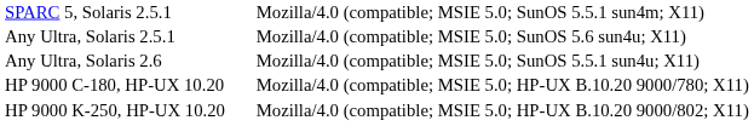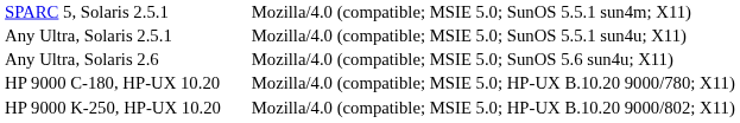 <table style="margin: 1em auto;">
 <tr>
 <td><a href='#'>SPARC</a> 5, Solaris 2.5.1</td>
 <td>     </td>
 <td>Mozilla/4.0 (compatible; MSIE 5.0; SunOS 5.5.1 sun4m; X11)</td>
 </tr>
 <tr>
 <td>Any Ultra, Solaris 2.5.1</td>
 <td></td>
-<td>Mozilla/4.0 (compatible; MSIE 5.0; SunOS 5.6 sun4u; X11)</td>
+<td>Mozilla/4.0 (compatible; MSIE 5.0; SunOS 5.5.1 sun4u; X11)</td>
 </tr>
 <tr>
 <td>Any Ultra, Solaris 2.6</td>
 <td></td>
-<td>Mozilla/4.0 (compatible; MSIE 5.0; SunOS 5.5.1 sun4u; X11)</td>
+<td>Mozilla/4.0 (compatible; MSIE 5.0; SunOS 5.6 sun4u; X11)</td>
 </tr>
 <tr>
 <td>HP 9000 C-180, HP-UX 10.20</td>
 <td></td>
 <td>Mozilla/4.0 (compatible; MSIE 5.0; HP-UX B.10.20 9000/780; X11)</td>
 </tr>
 <tr>
 <td>HP 9000 K-250, HP-UX 10.20</td>
 <td></td>
 <td>Mozilla/4.0 (compatible; MSIE 5.0; HP-UX B.10.20 9000/802; X11)</td>
 </tr>
 </table>
